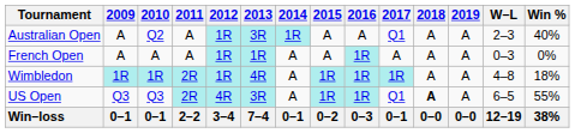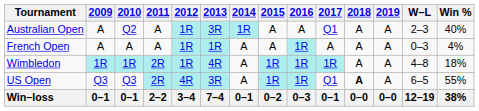 <table class=wikitable style=text-align:center>
 <tr>
 <th>Tournament</th>
 <th><a href='#'>2009</a></th>
 <th><a href='#'>2010</a></th>
 <th><a href='#'>2011</a></th>
 <th><a href='#'>2012</a></th>
 <th><a href='#'>2013</a></th>
 <th><a href='#'>2014</a></th>
 <th><a href='#'>2015</a></th>
 <th><a href='#'>2016</a></th>
 <th><a href='#'>2017</a></th>
 <th><a href='#'>2018</a></th>
 <th><a href='#'>2019</a></th>
 <th>W–L</th>
 <th>Win %</th>
 </tr>
 <tr>
 <td align=left><a href='#'>Australian Open</a></td>
 <td>A</td>
 <td><a href='#'>Q2</a></td>
 <td>A</td>
 <td bgcolor=afeeee><a href='#'>1R</a></td>
 <td bgcolor=afeeee><a href='#'>3R</a></td>
 <td bgcolor=afeeee><a href='#'>1R</a></td>
 <td>A</td>
 <td>A</td>
 <td><a href='#'>Q1</a></td>
 <td>A</td>
 <td>A</td>
 <td>2–3</td>
 <td>40%</td>
 </tr>
 <tr>
 <td align=left><a href='#'>French Open</a></td>
 <td>A</td>
 <td>A</td>
 <td>A</td>
 <td bgcolor=afeeee><a href='#'>1R</a></td>
 <td bgcolor=afeeee><a href='#'>1R</a></td>
 <td>A</td>
 <td>A</td>
 <td bgcolor=afeeee><a href='#'>1R</a></td>
 <td>A</td>
 <td>A</td>
 <td>A</td>
 <td>0–3</td>
-<td>0%</td>
+<td>4%</td>
 </tr>
 <tr>
 <td align=left><a href='#'>Wimbledon</a></td>
 <td bgcolor=afeeee><a href='#'>1R</a></td>
 <td bgcolor=afeeee><a href='#'>1R</a></td>
 <td bgcolor=afeeee><a href='#'>2R</a></td>
 <td bgcolor=afeeee><a href='#'>1R</a></td>
 <td bgcolor=afeeee><a href='#'>4R</a></td>
 <td>A</td>
 <td bgcolor=afeeee><a href='#'>1R</a></td>
 <td bgcolor=afeeee><a href='#'>1R</a></td>
 <td bgcolor=afeeee><a href='#'>1R</a></td>
 <td>A</td>
 <td>A</td>
 <td>4–8</td>
 <td>18%</td>
 </tr>
 <tr>
 <td align=left><a href='#'>US Open</a></td>
 <td><a href='#'>Q3</a></td>
 <td><a href='#'>Q3</a></td>
 <td bgcolor=afeeee><a href='#'>2R</a></td>
 <td bgcolor=afeeee><a href='#'>4R</a></td>
 <td bgcolor=afeeee><a href='#'>3R</a></td>
 <td>A</td>
 <td bgcolor=afeeee><a href='#'>1R</a></td>
 <td bgcolor=afeeee><a href='#'>1R</a></td>
 <td><a href='#'>Q1</a></td>
 <td><strong>A</strong></td>
 <td>A</td>
 <td>6–5</td>
 <td>55%</td>
 </tr>
 <tr>
 <th style=text-align:left>Win–loss</th>
 <th>0–1</th>
 <th>0–1</th>
 <th>2–2</th>
 <th>3–4</th>
 <th>7–4</th>
 <th>0–1</th>
 <th>0–2</th>
 <th>0–3</th>
 <th>0–1</th>
 <th>0–0</th>
 <th>0–0</th>
 <th>12–19</th>
 <th>38%</th>
 </tr>
 </table>
